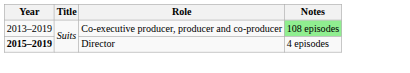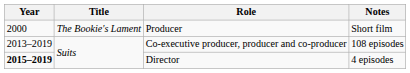 <table class="wikitable">
 <tr>
 <th>Year</th>
 <th>Title</th>
 <th>Role</th>
 <th>Notes</th>
 </tr>
 <tr>
+<td>2000</td>
+<td><em>The Bookie's Lament</em></td>
+<td>Producer</td>
+<td>Short film</td>
+</tr>
+<tr>
 <td>2013–2019</td>
 <td rowspan="2"><em>Suits</em></td>
 <td>Co-executive producer, producer and co-producer</td>
-<td style="background: lightgreen;">108 episodes</td>
+<td>108 episodes</td>
 </tr>
 <tr>
 <td><strong>2015–2019</strong></td>
 <td>Director</td>
 <td>4 episodes</td>
 </tr>
 </table>
